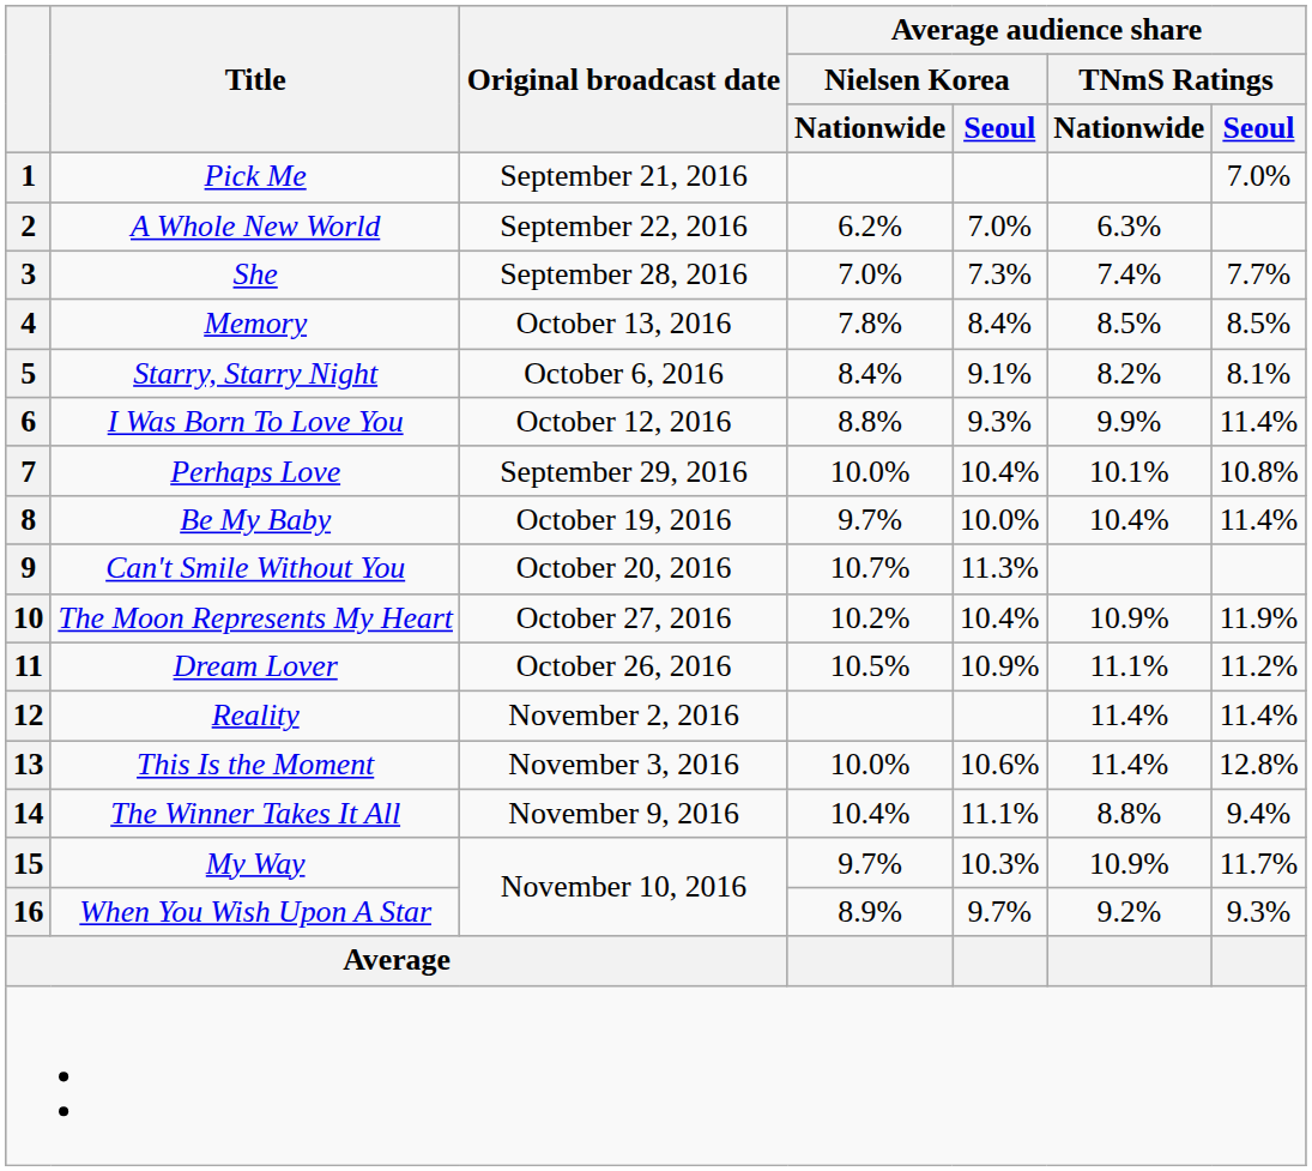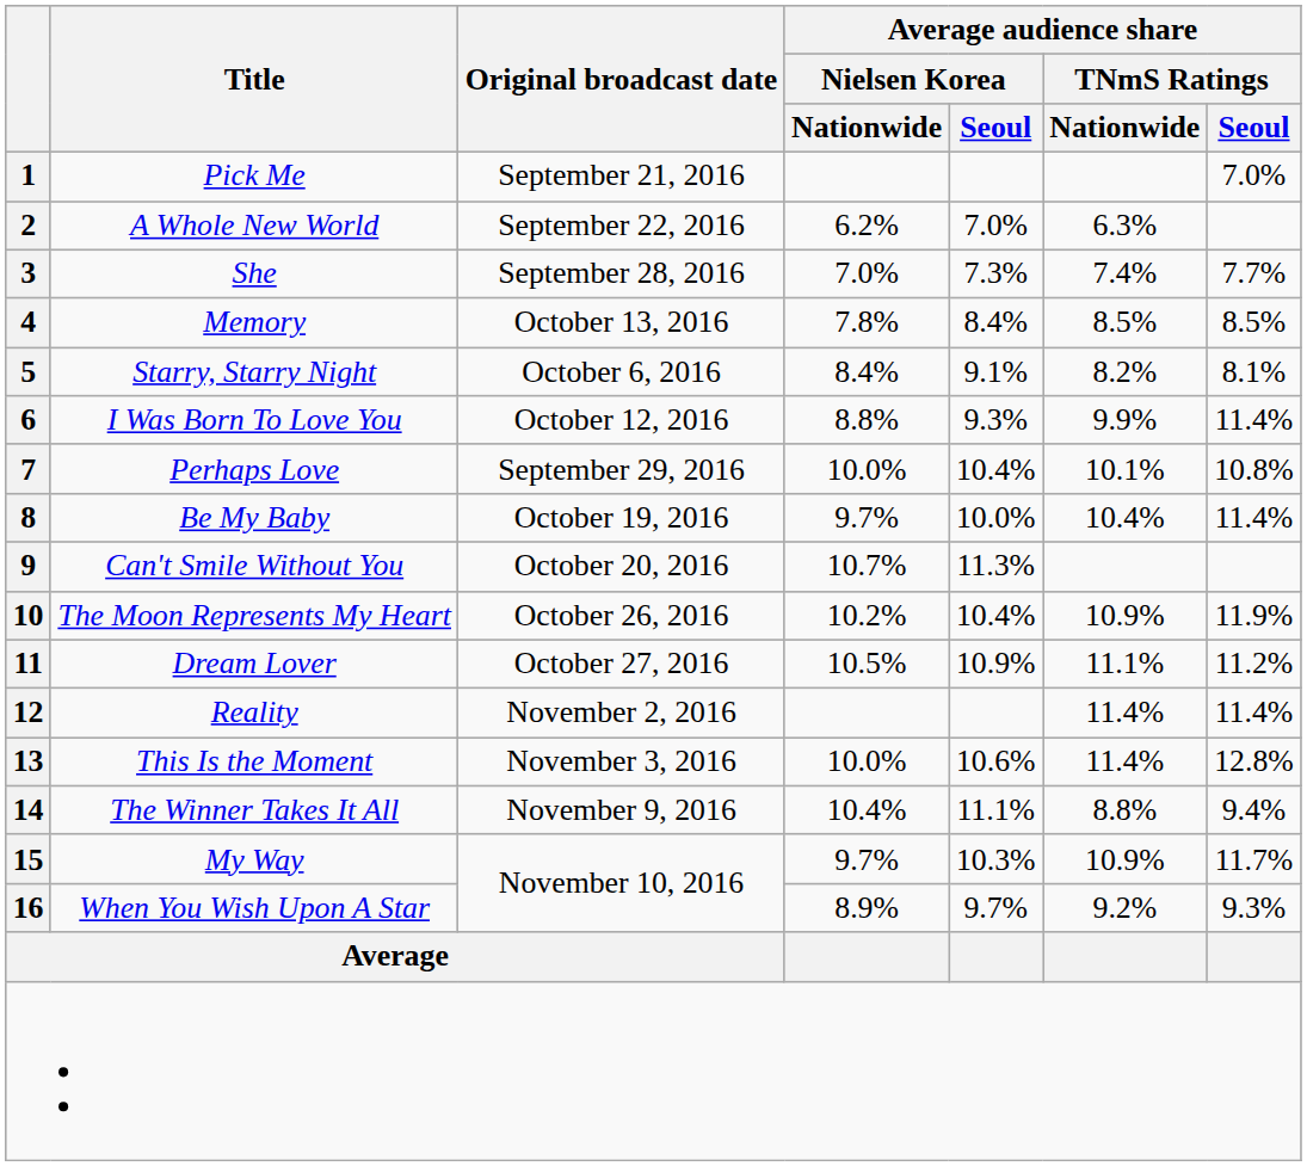 <table class="wikitable" style="text-align:center;">
 <tr>
 <th rowspan="3"></th>
 <th rowspan="3">Title</th>
 <th rowspan="3">Original broadcast date</th>
 <th colspan="4">Average audience share</th>
 </tr>
 <tr>
 <th colspan="2">Nielsen Korea</th>
 <th colspan="2">TNmS Ratings</th>
 </tr>
 <tr>
 <th>Nationwide</th>
 <th><a href='#'>Seoul</a></th>
 <th>Nationwide</th>
 <th><a href='#'>Seoul</a></th>
 </tr>
 <tr>
 <th>1</th>
 <td><em><a href='#'>Pick Me</a></em></td>
 <td>September 21, 2016</td>
 <td><strong></strong> </td>
 <td><strong></strong> </td>
 <td><strong></strong> </td>
 <td>7.0% </td>
 </tr>
 <tr>
 <th>2</th>
 <td><em><a href='#'>A Whole New World</a></em></td>
 <td>September 22, 2016</td>
 <td>6.2% </td>
 <td>7.0% </td>
 <td>6.3% </td>
 <td><strong></strong> </td>
 </tr>
 <tr>
 <th>3</th>
 <td><em><a href='#'>She</a></em></td>
 <td>September 28, 2016</td>
 <td>7.0% </td>
 <td>7.3% </td>
 <td>7.4% </td>
 <td>7.7% </td>
 </tr>
 <tr>
 <th>4</th>
 <td><em><a href='#'>Memory</a></em></td>
 <td>October 13, 2016</td>
 <td>7.8% </td>
 <td>8.4% </td>
 <td>8.5% </td>
 <td>8.5% </td>
 </tr>
 <tr>
 <th>5</th>
 <td><em><a href='#'>Starry, Starry Night</a></em></td>
 <td>October 6, 2016</td>
 <td>8.4% </td>
 <td>9.1% </td>
 <td>8.2% </td>
 <td>8.1% </td>
 </tr>
 <tr>
 <th>6</th>
 <td><em><a href='#'>I Was Born To Love You</a></em></td>
 <td>October 12, 2016</td>
 <td>8.8% </td>
 <td>9.3% </td>
 <td>9.9% </td>
 <td>11.4% </td>
 </tr>
 <tr>
 <th>7</th>
 <td><em><a href='#'>Perhaps Love</a></em></td>
 <td>September 29, 2016</td>
 <td>10.0% </td>
 <td>10.4% </td>
 <td>10.1% </td>
 <td>10.8% </td>
 </tr>
 <tr>
 <th>8</th>
 <td><em><a href='#'>Be My Baby</a></em></td>
 <td>October 19, 2016</td>
 <td>9.7% </td>
 <td>10.0% </td>
 <td>10.4% </td>
 <td>11.4% </td>
 </tr>
 <tr>
 <th>9</th>
 <td><em><a href='#'>Can't Smile Without You</a></em></td>
 <td>October 20, 2016</td>
 <td>10.7% </td>
 <td>11.3% </td>
 <td><strong></strong> </td>
 <td><strong></strong> </td>
 </tr>
 <tr>
 <th>10</th>
 <td><em><a href='#'>The Moon Represents My Heart</a></em></td>
-<td>October 27, 2016</td>
+<td>October 26, 2016</td>
 <td>10.2% </td>
 <td>10.4% </td>
 <td>10.9% </td>
 <td>11.9% </td>
 </tr>
 <tr>
 <th>11</th>
 <td><em><a href='#'>Dream Lover</a></em></td>
-<td>October 26, 2016</td>
+<td>October 27, 2016</td>
 <td>10.5% </td>
 <td>10.9% </td>
 <td>11.1% </td>
 <td>11.2% </td>
 </tr>
 <tr>
 <th>12</th>
 <td><em><a href='#'>Reality</a></em></td>
 <td>November 2, 2016</td>
 <td><strong></strong> </td>
 <td><strong></strong> </td>
 <td>11.4% </td>
 <td>11.4% </td>
 </tr>
 <tr>
 <th>13</th>
 <td><em><a href='#'>This Is the Moment</a></em></td>
 <td>November 3, 2016</td>
 <td>10.0% </td>
 <td>10.6% </td>
 <td>11.4% </td>
 <td>12.8% </td>
 </tr>
 <tr>
 <th>14</th>
 <td><em><a href='#'>The Winner Takes It All</a></em></td>
 <td>November 9, 2016</td>
 <td>10.4% </td>
 <td>11.1% </td>
 <td>8.8% </td>
 <td>9.4% </td>
 </tr>
 <tr>
 <th>15</th>
 <td><em><a href='#'>My Way</a></em></td>
 <td rowspan="2">November 10, 2016</td>
 <td>9.7% </td>
 <td>10.3% </td>
 <td>10.9% </td>
 <td>11.7% </td>
 </tr>
 <tr>
 <th>16</th>
 <td><em><a href='#'>When You Wish Upon A Star</a></em></td>
 <td>8.9% </td>
 <td>9.7% </td>
 <td>9.2% </td>
 <td>9.3% </td>
 </tr>
 <tr>
 <th colspan="3">Average</th>
 <th></th>
 <th></th>
 <th></th>
 <th></th>
 </tr>
 <tr>
 <td colspan="7"><br><ul><li></li><li></li></ul></td>
 </tr>
 </table>
